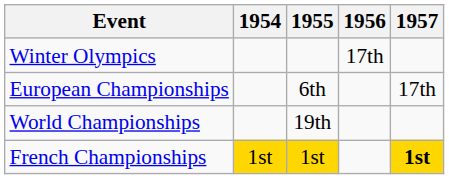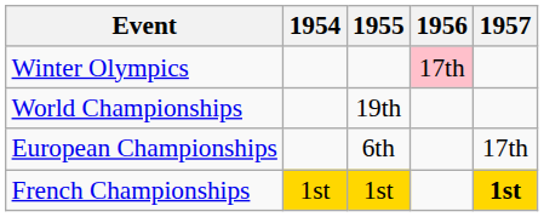 <table class="wikitable">
 <tr>
 <th>Event</th>
 <th>1954</th>
 <th>1955</th>
 <th>1956</th>
 <th>1957</th>
 </tr>
 <tr>
 <td><a href='#'>Winter Olympics</a></td>
 <td></td>
 <td></td>
-<td align="center">17th</td>
+<td align="center" style="background: pink;">17th</td>
+<td></td>
+</tr>
+<tr>
+<td><a href='#'>World Championships</a></td>
+<td></td>
+<td align="center">19th</td>
+<td></td>
 <td></td>
 </tr>
 <tr>
 <td><a href='#'>European Championships</a></td>
 <td></td>
 <td align="center">6th</td>
 <td></td>
 <td align="center">17th</td>
 </tr>
 <tr>
-<td><a href='#'>World Championships</a></td>
-<td></td>
-<td align="center">19th</td>
-<td></td>
-<td></td>
-</tr>
-<tr>
 <td><a href='#'>French Championships</a></td>
 <td align="center" bgcolor="gold">1st</td>
 <td align="center" bgcolor="gold">1st</td>
 <td></td>
 <td align="center" bgcolor="gold"><strong>1st</strong></td>
 </tr>
 </table>
